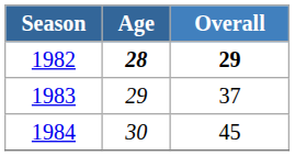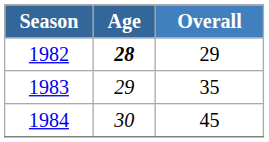 <table class="wikitable" style="font-size:95%; text-align:center; border:grey solid 1px; border-collapse:collapse; background:#ffffff;">
 <tr>
 <th style="background-color:#369; color:white; width:60px;"> Season </th>
 <th style="background-color:#369; color:white; width:40px;"> Age </th>
 <th style="background-color:#4180be; color:white; width:75px;">Overall</th>
 </tr>
 <tr>
 <td><a href='#'>1982</a></td>
 <td><strong><em>28</em></strong></td>
-<td><strong>29</strong></td>
+<td>29</td>
 </tr>
 <tr>
 <td><a href='#'>1983</a></td>
 <td><em>29</em></td>
-<td>37</td>
+<td>35</td>
 </tr>
 <tr>
 <td><a href='#'>1984</a></td>
 <td><em>30</em></td>
 <td>45</td>
 </tr>
 <tr>
 </tr>
 </table>
